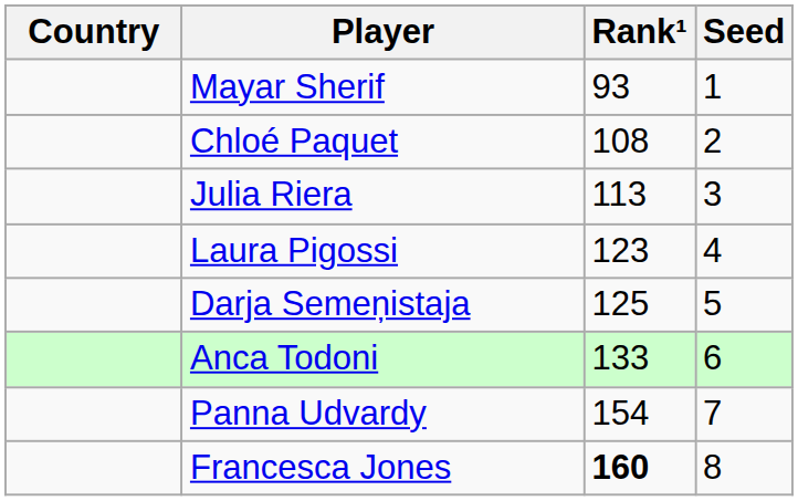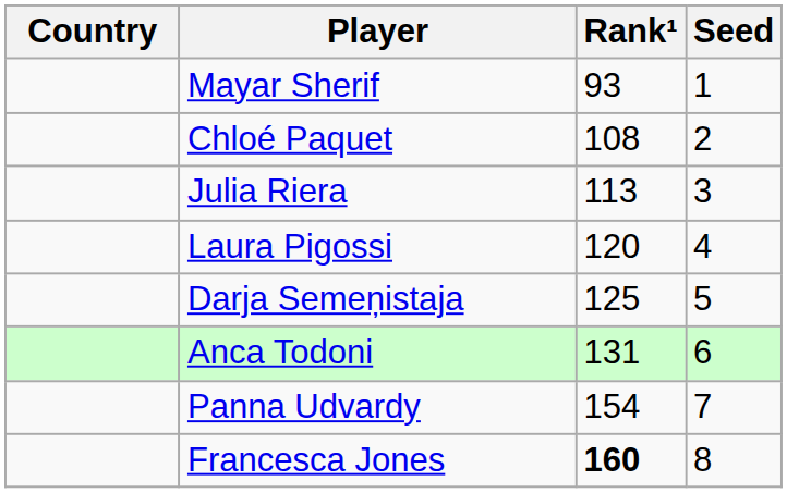 <table class="wikitable">
 <tr>
 <th width="75">Country</th>
 <th width="180">Player</th>
 <th>Rank¹</th>
 <th>Seed</th>
 </tr>
 <tr>
 <td></td>
 <td><a href='#'>Mayar Sherif</a></td>
 <td>93</td>
 <td>1</td>
 </tr>
 <tr>
 <td></td>
 <td><a href='#'>Chloé Paquet</a></td>
 <td>108</td>
 <td>2</td>
 </tr>
 <tr>
 <td></td>
 <td><a href='#'>Julia Riera</a></td>
 <td>113</td>
 <td>3</td>
 </tr>
 <tr>
 <td></td>
 <td><a href='#'>Laura Pigossi</a></td>
-<td>123</td>
+<td>120</td>
 <td>4</td>
 </tr>
 <tr>
 <td></td>
 <td><a href='#'>Darja Semeņistaja</a></td>
 <td>125</td>
 <td>5</td>
 </tr>
 <tr style="background:#cfc;">
 <td></td>
 <td><a href='#'>Anca Todoni</a></td>
-<td>133</td>
+<td>131</td>
 <td>6</td>
 </tr>
 <tr>
 <td></td>
 <td><a href='#'>Panna Udvardy</a></td>
 <td>154</td>
 <td>7</td>
 </tr>
 <tr>
 <td></td>
 <td><a href='#'>Francesca Jones</a></td>
 <td><strong>160</strong></td>
 <td>8</td>
 </tr>
 </table>
